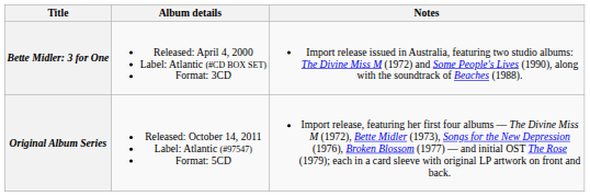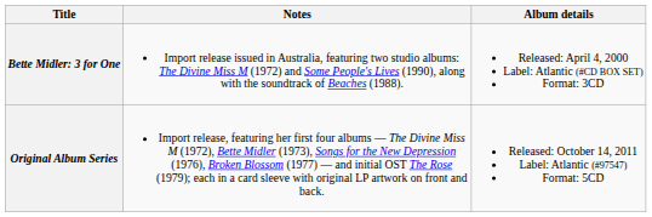 <table class="wikitable plainrowheaders" style="text-align:center;">
 <tr>
 <th scope="col">Title</th>
+<th width="472">Notes</th>
 <th scope="col">Album details</th>
-<th width="472">Notes</th>
 </tr>
 <tr>
 <th scope="row"><em>Bette Midler: 3 for One</em></th>
+<td><br><ul><li>Import release issued in Australia, featuring two studio albums: <em><a href='#'>The Divine Miss M</a></em> (1972) and <em><a href='#'>Some People's Lives</a></em> (1990), along with the soundtrack of <em><a href='#'>Beaches</a></em> (1988).</li></ul></td>
 <td><br><ul><li>Released: April 4, 2000</li><li>Label: Atlantic <small>(#CD BOX SET)</small></li><li>Format: 3CD</li></ul></td>
-<td><br><ul><li>Import release issued in Australia, featuring two studio albums: <em><a href='#'>The Divine Miss M</a></em> (1972) and <em><a href='#'>Some People's Lives</a></em> (1990), along with the soundtrack of <em><a href='#'>Beaches</a></em> (1988).</li></ul></td>
 </tr>
 <tr>
 <th scope="row"><em>Original Album Series</em></th>
+<td><br><ul><li>Import release, featuring her first four albums — <em>The Divine Miss M</em> (1972), <em><a href='#'>Bette Midler</a></em> (1973), <em><a href='#'>Songs for the New Depression</a></em> (1976), <em><a href='#'>Broken Blossom</a></em> (1977) — and initial OST <em><a href='#'>The Rose</a></em> (1979); each in a card sleeve with original LP artwork on front and back.</li></ul></td>
 <td><br><ul><li>Released: October 14, 2011</li><li>Label: Atlantic <small>(#97547)</small></li><li>Format: 5CD</li></ul></td>
-<td><br><ul><li>Import release, featuring her first four albums — <em>The Divine Miss M</em> (1972), <em><a href='#'>Bette Midler</a></em> (1973), <em><a href='#'>Songs for the New Depression</a></em> (1976), <em><a href='#'>Broken Blossom</a></em> (1977) — and initial OST <em><a href='#'>The Rose</a></em> (1979); each in a card sleeve with original LP artwork on front and back.</li></ul></td>
 </tr>
 </table>
